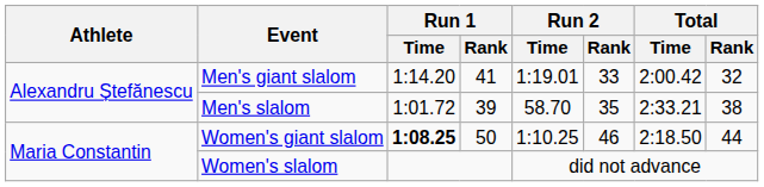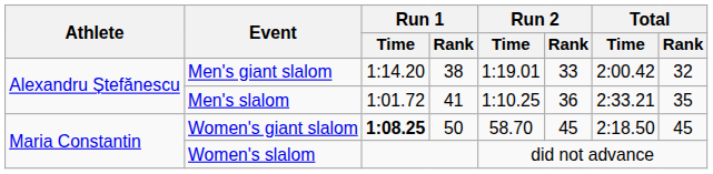 <table class=wikitable style=font-size:90%;text-align:center>
 <tr>
 <th rowspan=2>Athlete</th>
 <th rowspan=2>Event</th>
 <th colspan=2>Run 1</th>
 <th colspan=2>Run 2</th>
 <th colspan=2>Total</th>
 </tr>
 <tr style=font-size:95%>
 <th>Time</th>
 <th>Rank</th>
 <th>Time</th>
 <th>Rank</th>
 <th>Time</th>
 <th>Rank</th>
 </tr>
 <tr>
 <td align=left rowspan=2><a href='#'>Alexandru Ștefănescu</a></td>
 <td align=left><a href='#'>Men's giant slalom</a></td>
 <td>1:14.20</td>
-<td>41</td>
+<td>38</td>
 <td>1:19.01</td>
 <td>33</td>
 <td>2:00.42</td>
 <td>32</td>
 </tr>
 <tr>
 <td align=left><a href='#'>Men's slalom</a></td>
 <td>1:01.72</td>
-<td>39</td>
-<td>58.70</td>
+<td>41</td>
+<td>1:10.25</td>
+<td>36</td>
+<td>2:33.21</td>
 <td>35</td>
-<td>2:33.21</td>
-<td>38</td>
 </tr>
 <tr>
 <td align=left rowspan=2><a href='#'>Maria Constantin</a></td>
 <td align=left><a href='#'>Women's giant slalom</a></td>
 <td><strong>1:08.25</strong></td>
 <td>50</td>
-<td>1:10.25</td>
-<td>46</td>
+<td>58.70</td>
+<td>45</td>
 <td>2:18.50</td>
-<td>44</td>
+<td>45</td>
 </tr>
 <tr>
 <td align=left><a href='#'>Women's slalom</a></td>
 <td colspan=2></td>
 <td colspan=4>did not advance</td>
 </tr>
 </table>
